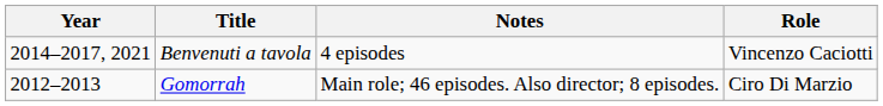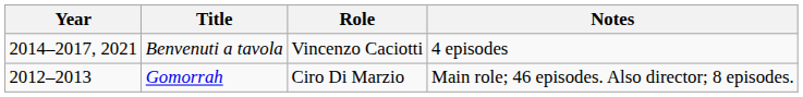 <table class=wikitable sortable>
 <tr>
 <th>Year</th>
 <th>Title</th>
+<th>Role</th>
 <th class=unsortable>Notes</th>
-<th>Role</th>
 </tr>
 <tr>
 <td>2014–2017, 2021</td>
 <td><em>Benvenuti a tavola</em></td>
+<td>Vincenzo Caciotti</td>
 <td>4 episodes</td>
-<td>Vincenzo Caciotti</td>
 </tr>
 <tr>
 <td>2012–2013</td>
 <td><em><a href='#'>Gomorrah</a></em></td>
+<td>Ciro Di Marzio</td>
 <td>Main role; 46 episodes. Also director; 8 episodes.</td>
-<td>Ciro Di Marzio</td>
 </tr>
 </table>
